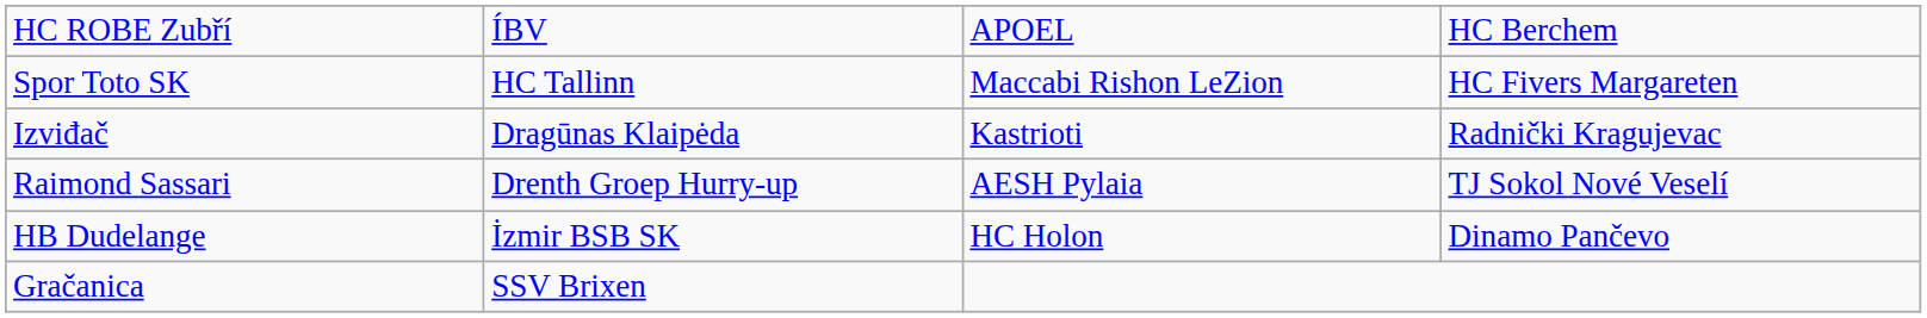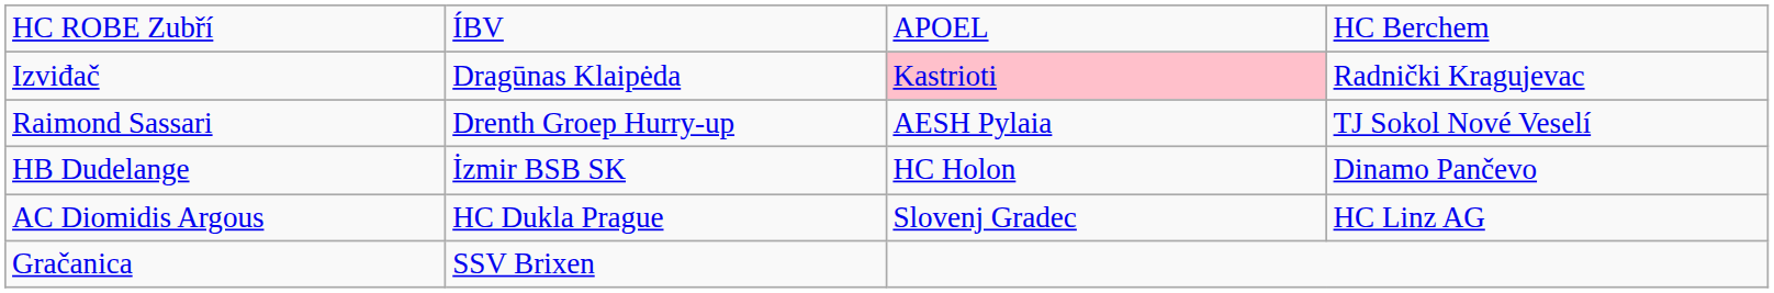 <table class="wikitable">
 <tr>
 <td width=230px> <a href='#'>HC ROBE Zubří</a></td>
 <td width=230px> <a href='#'>ÍBV</a></td>
 <td width=230px> <a href='#'>APOEL</a></td>
 <td width=230px> <a href='#'>HC Berchem</a></td>
 </tr>
 <tr>
-<td> <a href='#'>Spor Toto SK</a></td>
-<td> <a href='#'>HC Tallinn</a></td>
-<td> <a href='#'>Maccabi Rishon LeZion</a></td>
-<td> <a href='#'>HC Fivers Margareten</a></td>
-</tr>
-<tr>
 <td> <a href='#'>Izviđač</a></td>
 <td> <a href='#'>Dragūnas Klaipėda</a></td>
-<td> <a href='#'>Kastrioti</a></td>
+<td style="background: pink;"> <a href='#'>Kastrioti</a></td>
 <td> <a href='#'>Radnički Kragujevac</a></td>
 </tr>
 <tr>
 <td> <a href='#'>Raimond Sassari</a></td>
 <td> <a href='#'>Drenth Groep Hurry-up</a></td>
 <td> <a href='#'>AESH Pylaia</a></td>
 <td> <a href='#'>TJ Sokol Nové Veselí</a></td>
 </tr>
 <tr>
 <td> <a href='#'>HB Dudelange</a></td>
 <td> <a href='#'>İzmir BSB SK</a></td>
 <td> <a href='#'>HC Holon</a></td>
 <td> <a href='#'>Dinamo Pančevo</a></td>
 </tr>
 <tr>
+<td> <a href='#'>AC Diomidis Argous</a></td>
+<td> <a href='#'>HC Dukla Prague</a></td>
+<td> <a href='#'>Slovenj Gradec</a></td>
+<td> <a href='#'>HC Linz AG</a></td>
+</tr>
+<tr>
 <td> <a href='#'>Gračanica</a></td>
 <td> <a href='#'>SSV Brixen</a></td>
 </tr>
 </table>
